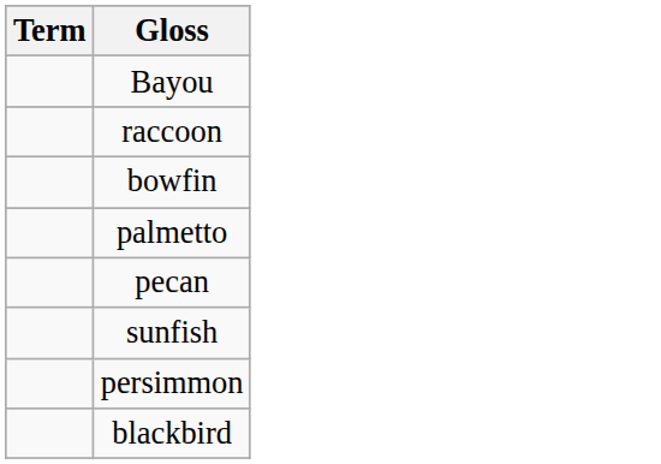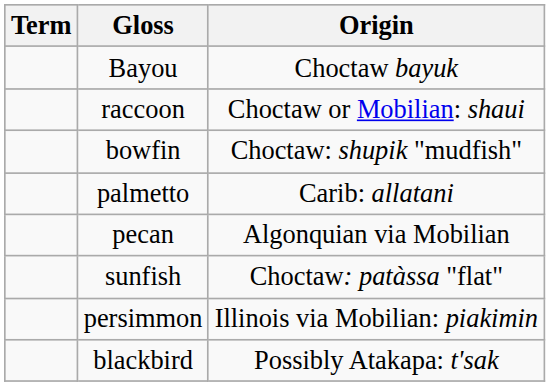 <table class="wikitable">
 <tr>
 <th>Term</th>
 <th>Gloss</th>
+<th>Origin</th>
 </tr>
 <tr>
 <td align="center"></td>
 <td align="center">Bayou</td>
+<td align="center">Choctaw <em>bayuk</em></td>
 </tr>
 <tr>
 <td align="center"></td>
 <td align="center">raccoon</td>
+<td align="center">Choctaw or <a href='#'>Mobilian</a>: <em>shaui</em></td>
 </tr>
 <tr>
 <td align="center"></td>
 <td align="center">bowfin</td>
+<td align="center">Choctaw: <em>shupik</em> "mudfish"</td>
 </tr>
 <tr>
 <td align="center"></td>
 <td align="center">palmetto</td>
+<td align="center">Carib: <em>allatani</em></td>
 </tr>
 <tr>
 <td align="center"></td>
 <td align="center">pecan</td>
+<td align="center">Algonquian via Mobilian</td>
 </tr>
 <tr>
 <td align="center"></td>
 <td align="center">sunfish</td>
+<td align="center">Choctaw<em>: patàssa</em> "flat"</td>
 </tr>
 <tr>
 <td align="center"></td>
 <td align="center">persimmon</td>
+<td align="center">Illinois via Mobilian: <em>piakimin</em></td>
 </tr>
 <tr>
 <td align="center"></td>
 <td align="center">blackbird</td>
+<td align="center">Possibly Atakapa: <em>t'sak</em></td>
 </tr>
 </table>
